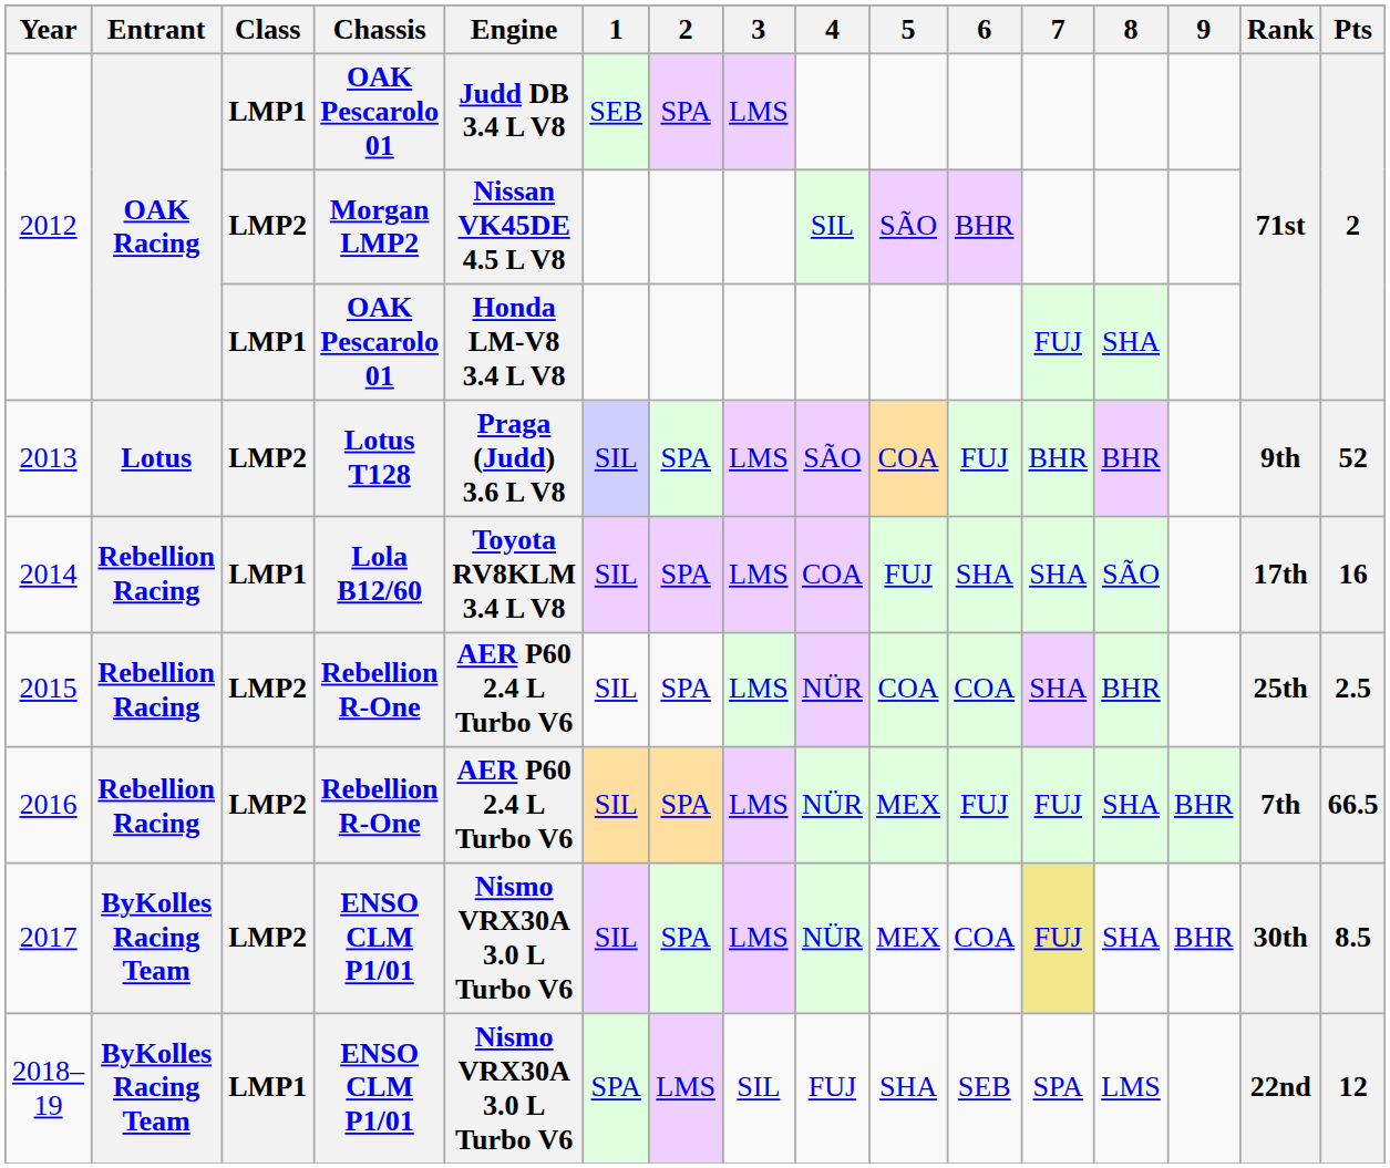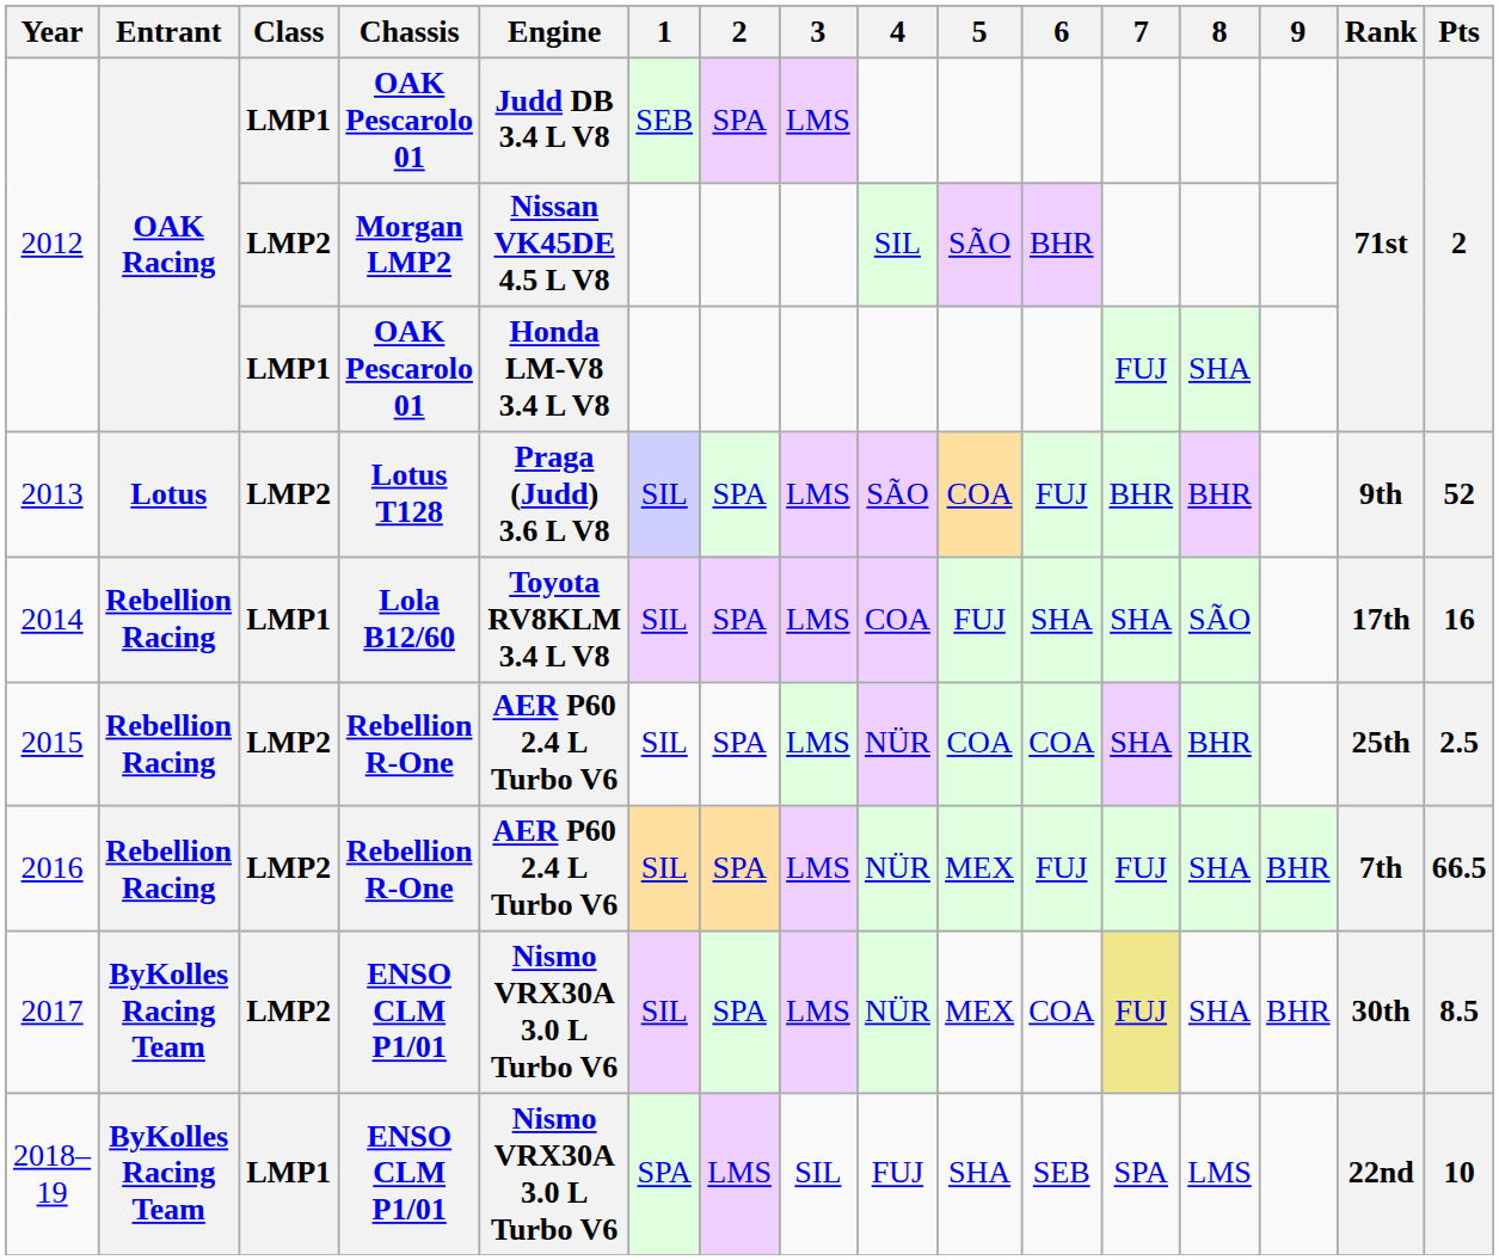 <table class="wikitable" style="text-align:center; font-size:90%">
 <tr>
 <th>Year</th>
 <th>Entrant</th>
 <th>Class</th>
 <th>Chassis</th>
 <th>Engine</th>
 <th>1</th>
 <th>2</th>
 <th>3</th>
 <th>4</th>
 <th>5</th>
 <th>6</th>
 <th>7</th>
 <th>8</th>
 <th>9</th>
 <th>Rank</th>
 <th>Pts</th>
 </tr>
 <tr>
 <td rowspan=3><a href='#'>2012</a></td>
 <th rowspan=3><a href='#'>OAK Racing</a></th>
 <th>LMP1</th>
 <th><a href='#'>OAK</a> <a href='#'>Pescarolo 01</a></th>
 <th><a href='#'>Judd</a> DB 3.4 L V8</th>
 <td style="background:#DFFFDF;"><a href='#'>SEB</a><br></td>
 <td style="background:#EFCFFF;"><a href='#'>SPA</a><br></td>
 <td style="background:#EFCFFF;"><a href='#'>LMS</a><br></td>
 <td></td>
 <td></td>
 <td></td>
 <td></td>
 <td></td>
 <td></td>
 <th rowspan=3>71st</th>
 <th rowspan=3>2</th>
 </tr>
 <tr>
 <th>LMP2</th>
 <th><a href='#'>Morgan LMP2</a></th>
 <th><a href='#'>Nissan</a> <a href='#'>VK45DE</a> 4.5 L V8</th>
 <td></td>
 <td></td>
 <td></td>
 <td style="background:#DFFFDF;"><a href='#'>SIL</a><br></td>
 <td style="background:#EFCFFF;"><a href='#'>SÃO</a><br></td>
 <td style="background:#EFCFFF;"><a href='#'>BHR</a><br></td>
 <td></td>
 <td></td>
 <td></td>
 </tr>
 <tr>
 <th>LMP1</th>
 <th><a href='#'>OAK</a> <a href='#'>Pescarolo 01</a></th>
 <th><a href='#'>Honda</a> LM-V8 3.4 L V8</th>
 <td></td>
 <td></td>
 <td></td>
 <td></td>
 <td></td>
 <td></td>
 <td style="background:#DFFFDF;"><a href='#'>FUJ</a><br></td>
 <td style="background:#DFFFDF;"><a href='#'>SHA</a><br></td>
 <td></td>
 </tr>
 <tr>
 <td><a href='#'>2013</a></td>
 <th><a href='#'>Lotus</a></th>
 <th>LMP2</th>
 <th><a href='#'>Lotus T128</a></th>
 <th><a href='#'>Praga</a> (<a href='#'>Judd</a>) 3.6 L V8</th>
 <td style="background:#CFCFFF;"><a href='#'>SIL</a><br></td>
 <td style="background:#DFFFDF;"><a href='#'>SPA</a><br></td>
 <td style="background:#EFCFFF;"><a href='#'>LMS</a><br></td>
 <td style="background:#EFCFFF;"><a href='#'>SÃO</a><br></td>
 <td style="background:#FFDF9F;"><a href='#'>COA</a><br></td>
 <td style="background:#DFFFDF;"><a href='#'>FUJ</a><br></td>
 <td style="background:#DFFFDF;"><a href='#'>BHR</a><br></td>
 <td style="background:#EFCFFF;"><a href='#'>BHR</a><br></td>
 <td></td>
 <th>9th</th>
 <th>52</th>
 </tr>
 <tr>
 <td><a href='#'>2014</a></td>
 <th><a href='#'>Rebellion Racing</a></th>
 <th>LMP1</th>
 <th><a href='#'>Lola B12/60</a></th>
 <th><a href='#'>Toyota</a> RV8KLM 3.4 L V8</th>
 <td style="background:#EFCFFF;"><a href='#'>SIL</a><br></td>
 <td style="background:#EFCFFF;"><a href='#'>SPA</a><br></td>
 <td style="background:#EFCFFF;"><a href='#'>LMS</a><br></td>
 <td style="background:#EFCFFF;"><a href='#'>COA</a><br></td>
 <td style="background:#DFFFDF;"><a href='#'>FUJ</a><br></td>
 <td style="background:#DFFFDF;"><a href='#'>SHA</a><br></td>
 <td style="background:#DFFFDF;"><a href='#'>SHA</a><br></td>
 <td style="background:#DFFFDF;"><a href='#'>SÃO</a><br></td>
 <td></td>
 <th>17th</th>
 <th>16</th>
 </tr>
 <tr>
 <td><a href='#'>2015</a></td>
 <th><a href='#'>Rebellion Racing</a></th>
 <th>LMP2</th>
 <th><a href='#'>Rebellion R-One</a></th>
 <th><a href='#'>AER</a> P60 2.4 L Turbo V6</th>
 <td><a href='#'>SIL</a></td>
 <td><a href='#'>SPA</a></td>
 <td style="background:#DFFFDF;"><a href='#'>LMS</a><br></td>
 <td style="background:#EFCFFF;"><a href='#'>NÜR</a><br></td>
 <td style="background:#DFFFDF;"><a href='#'>COA</a><br></td>
 <td style="background:#DFFFDF;"><a href='#'>COA</a><br></td>
 <td style="background:#EFCFFF;"><a href='#'>SHA</a><br></td>
 <td style="background:#DFFFDF;"><a href='#'>BHR</a><br></td>
 <td></td>
 <th>25th</th>
 <th>2.5</th>
 </tr>
 <tr>
 <td><a href='#'>2016</a></td>
 <th><a href='#'>Rebellion Racing</a></th>
 <th>LMP2</th>
 <th><a href='#'>Rebellion R-One</a></th>
 <th><a href='#'>AER</a> P60 2.4 L Turbo V6</th>
 <td style="background:#FFDF9F;"><a href='#'>SIL</a><br></td>
 <td style="background:#FFDF9F;"><a href='#'>SPA</a><br></td>
 <td style="background:#EFCFFF;"><a href='#'>LMS</a><br></td>
 <td style="background:#DFFFDF;"><a href='#'>NÜR</a><br></td>
 <td style="background:#DFFFDF;"><a href='#'>MEX</a><br></td>
 <td style="background:#DFFFDF;"><a href='#'>FUJ</a><br></td>
 <td style="background:#DFFFDF;"><a href='#'>FUJ</a><br></td>
 <td style="background:#DFFFDF;"><a href='#'>SHA</a><br></td>
 <td style="background:#DFFFDF;"><a href='#'>BHR</a><br></td>
 <th>7th</th>
 <th>66.5</th>
 </tr>
 <tr>
 <td><a href='#'>2017</a></td>
 <th><a href='#'>ByKolles Racing Team</a></th>
 <th>LMP2</th>
 <th><a href='#'>ENSO CLM P1/01</a></th>
 <th><a href='#'>Nismo</a> VRX30A 3.0 L Turbo V6</th>
 <td style="background:#EFCFFF;"><a href='#'>SIL</a><br></td>
 <td style="background:#DFFFDF;"><a href='#'>SPA</a><br></td>
 <td style="background:#EFCFFF;"><a href='#'>LMS</a><br></td>
 <td style="background:#DFFFDF;"><a href='#'>NÜR</a><br></td>
 <td><a href='#'>MEX</a></td>
 <td><a href='#'>COA</a></td>
 <td style="background: khaki;"><a href='#'>FUJ</a></td>
 <td><a href='#'>SHA</a></td>
 <td><a href='#'>BHR</a></td>
 <th>30th</th>
 <th>8.5</th>
 </tr>
 <tr>
 <td><a href='#'>2018–19</a></td>
 <th><a href='#'>ByKolles Racing Team</a></th>
 <th>LMP1</th>
 <th><a href='#'>ENSO CLM P1/01</a></th>
 <th><a href='#'>Nismo</a> VRX30A 3.0 L Turbo V6</th>
 <td style="background:#DFFFDF;"><a href='#'>SPA</a><br></td>
 <td style="background:#EFCFFF;"><a href='#'>LMS</a><br></td>
 <td><a href='#'>SIL</a></td>
 <td><a href='#'>FUJ</a></td>
 <td><a href='#'>SHA</a></td>
 <td style="background:#;"><a href='#'>SEB</a></td>
 <td style="background:#;"><a href='#'>SPA</a></td>
 <td style="background:#;"><a href='#'>LMS</a></td>
 <td></td>
 <th>22nd</th>
-<th>12</th>
+<th>10</th>
 </tr>
 </table>
